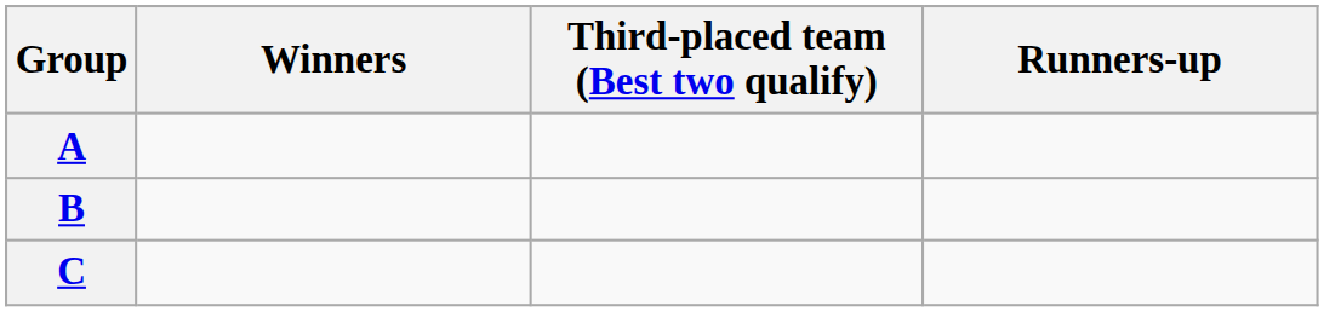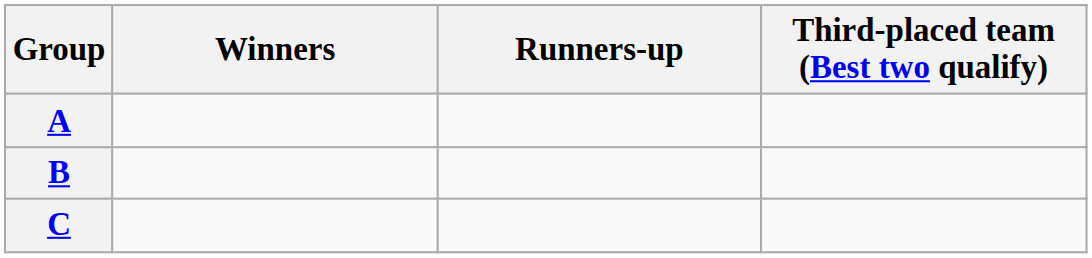 <table class=wikitable>
 <tr>
 <th>Group</th>
 <th width="150">Winners</th>
+<th width="150">Runners-up</th>
 <th width="150">Third-placed team<br>(<a href='#'>Best two</a> qualify)</th>
-<th width="150">Runners-up</th>
 </tr>
 <tr>
 <th><a href='#'>A</a></th>
 <td></td>
 <td></td>
 <td></td>
 </tr>
 <tr>
 <th><a href='#'>B</a></th>
 <td></td>
 <td></td>
 <td></td>
 </tr>
 <tr>
 <th><a href='#'>C</a></th>
 <td></td>
 <td></td>
 <td></td>
 </tr>
 </table>
